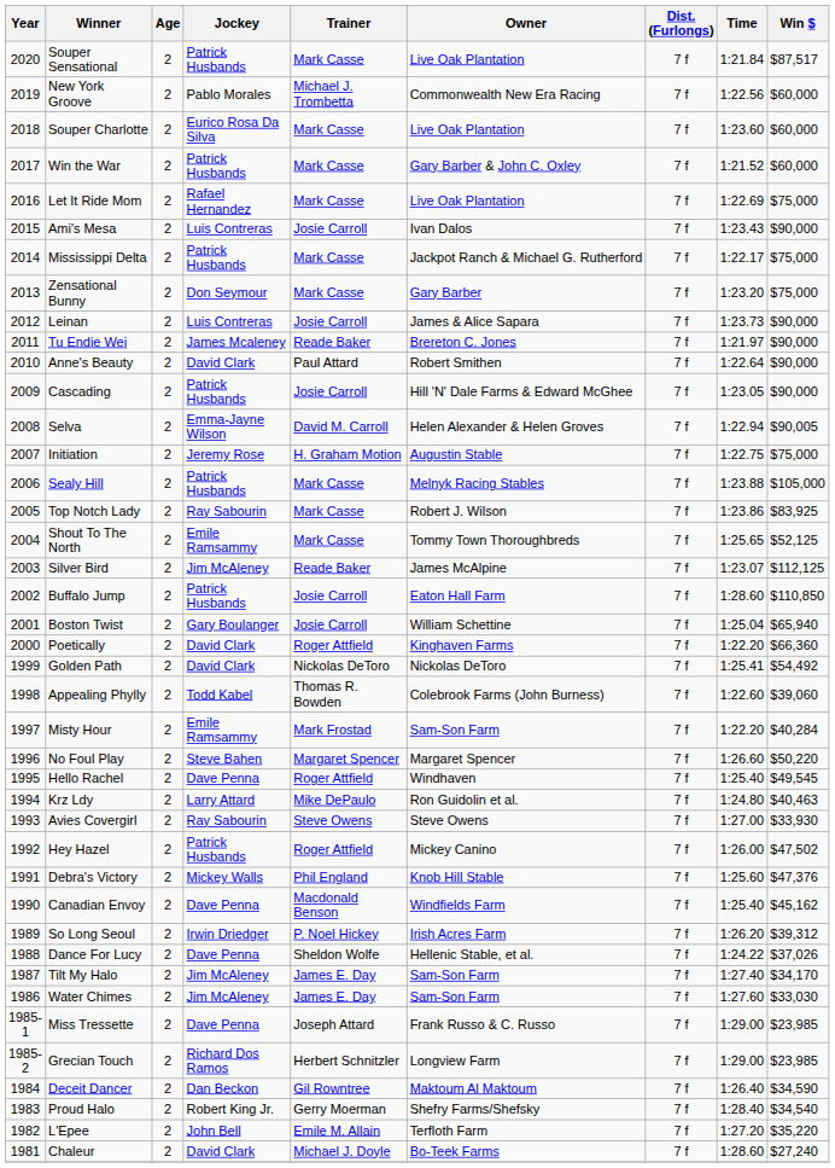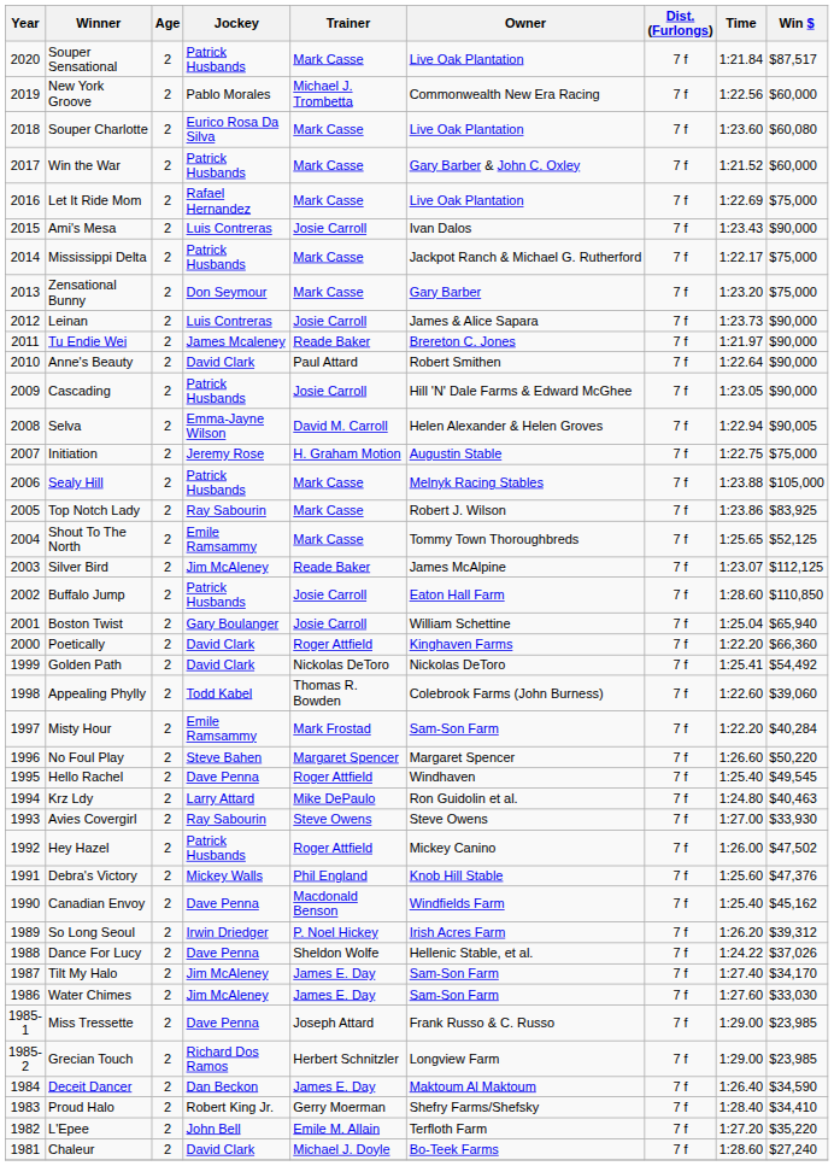 <table class="wikitable sortable" style="font-size:90%">
 <tr>
 <th style="width:30px">Year<br></th>
 <th style="width:110px">Winner<br></th>
 <th style="width:20px">Age<br></th>
 <th style="width:110px">Jockey<br></th>
 <th style="width:120px">Trainer<br></th>
 <th>Owner<br></th>
 <th style="width:25px"><a href='#'>Dist.</a><br> <span>(<a href='#'>Furlongs</a>)</span></th>
 <th style="width:25px">Time<br></th>
 <th style="width:35px">Win <a href='#'>$</a><br></th>
 </tr>
 <tr>
 <td align=center>2020</td>
 <td>Souper Sensational</td>
 <td align=center>2</td>
 <td><a href='#'>Patrick Husbands</a></td>
 <td><a href='#'>Mark Casse</a></td>
 <td><a href='#'>Live Oak Plantation</a></td>
 <td align=center>7 f</td>
 <td>1:21.84</td>
 <td>$87,517</td>
 </tr>
 <tr>
 <td align=center>2019</td>
 <td>New York Groove</td>
 <td align=center>2</td>
 <td>Pablo Morales</td>
 <td><a href='#'>Michael J. Trombetta</a></td>
 <td>Commonwealth New Era Racing</td>
 <td align=center>7 f</td>
 <td>1:22.56</td>
 <td>$60,000</td>
 </tr>
 <tr>
 <td align=center>2018</td>
 <td>Souper Charlotte</td>
 <td align=center>2</td>
 <td><a href='#'>Eurico Rosa Da Silva</a></td>
 <td><a href='#'>Mark Casse</a></td>
 <td><a href='#'>Live Oak Plantation</a></td>
 <td align=center>7 f</td>
 <td>1:23.60</td>
-<td>$60,000</td>
+<td>$60,080</td>
 </tr>
 <tr>
 <td align=center>2017</td>
 <td>Win the War</td>
 <td align=center>2</td>
 <td><a href='#'>Patrick Husbands</a></td>
 <td><a href='#'>Mark Casse</a></td>
 <td><a href='#'>Gary Barber</a> & <a href='#'>John C. Oxley</a></td>
 <td align=center>7 f</td>
 <td>1:21.52</td>
 <td>$60,000</td>
 </tr>
 <tr>
 <td align=center>2016</td>
 <td>Let It Ride Mom</td>
 <td align=center>2</td>
 <td><a href='#'>Rafael Hernandez</a></td>
 <td><a href='#'>Mark Casse</a></td>
 <td><a href='#'>Live Oak Plantation</a></td>
 <td align=center>7 f</td>
 <td>1:22.69</td>
 <td>$75,000</td>
 </tr>
 <tr>
 <td align=center>2015</td>
 <td>Ami's Mesa</td>
 <td align=center>2</td>
 <td><a href='#'>Luis Contreras</a></td>
 <td><a href='#'>Josie Carroll</a></td>
 <td>Ivan Dalos</td>
 <td align=center>7 f</td>
 <td>1:23.43</td>
 <td>$90,000</td>
 </tr>
 <tr>
 <td align=center>2014</td>
 <td>Mississippi Delta</td>
 <td align=center>2</td>
 <td><a href='#'>Patrick Husbands</a></td>
 <td><a href='#'>Mark Casse</a></td>
 <td>Jackpot Ranch & Michael G. Rutherford</td>
 <td align=center>7 f</td>
 <td>1:22.17</td>
 <td>$75,000</td>
 </tr>
 <tr>
 <td align=center>2013</td>
 <td>Zensational Bunny</td>
 <td align=center>2</td>
 <td><a href='#'>Don Seymour</a></td>
 <td><a href='#'>Mark Casse</a></td>
 <td><a href='#'>Gary Barber</a></td>
 <td align=center>7 f</td>
 <td>1:23.20</td>
 <td>$75,000</td>
 </tr>
 <tr>
 <td align=center>2012</td>
 <td>Leinan</td>
 <td align=center>2</td>
 <td><a href='#'>Luis Contreras</a></td>
 <td><a href='#'>Josie Carroll</a></td>
 <td>James & Alice Sapara</td>
 <td align=center>7 f</td>
 <td>1:23.73</td>
 <td>$90,000</td>
 </tr>
 <tr>
 <td align=center>2011</td>
 <td><a href='#'>Tu Endie Wei</a></td>
 <td align=center>2</td>
 <td><a href='#'>James Mcaleney</a></td>
 <td><a href='#'>Reade Baker</a></td>
 <td><a href='#'>Brereton C. Jones</a></td>
 <td align=center>7 f</td>
 <td>1:21.97</td>
 <td>$90,000</td>
 </tr>
 <tr>
 <td align=center>2010</td>
 <td>Anne's Beauty</td>
 <td align=center>2</td>
 <td><a href='#'>David Clark</a></td>
 <td>Paul Attard</td>
 <td>Robert Smithen</td>
 <td align=center>7 f</td>
 <td>1:22.64</td>
 <td>$90,000</td>
 </tr>
 <tr>
 <td align=center>2009</td>
 <td>Cascading</td>
 <td align=center>2</td>
 <td><a href='#'>Patrick Husbands</a></td>
 <td><a href='#'>Josie Carroll</a></td>
 <td>Hill 'N' Dale Farms & Edward McGhee</td>
 <td align=center>7 f</td>
 <td>1:23.05</td>
 <td>$90,000</td>
 </tr>
 <tr>
 <td align=center>2008</td>
 <td>Selva</td>
 <td align=center>2</td>
 <td><a href='#'>Emma-Jayne Wilson</a></td>
 <td><a href='#'>David M. Carroll</a></td>
 <td>Helen Alexander & Helen Groves</td>
 <td align=center>7 f</td>
 <td>1:22.94</td>
 <td>$90,005</td>
 </tr>
 <tr>
 <td align=center>2007</td>
 <td>Initiation</td>
 <td align=center>2</td>
 <td><a href='#'>Jeremy Rose</a></td>
 <td><a href='#'>H. Graham Motion</a></td>
 <td><a href='#'>Augustin Stable</a></td>
 <td align=center>7 f</td>
 <td>1:22.75</td>
 <td>$75,000</td>
 </tr>
 <tr>
 <td align=center>2006</td>
 <td><a href='#'>Sealy Hill</a></td>
 <td align=center>2</td>
 <td><a href='#'>Patrick Husbands</a></td>
 <td><a href='#'>Mark Casse</a></td>
 <td><a href='#'>Melnyk Racing Stables</a></td>
 <td align=center>7 f</td>
 <td>1:23.88</td>
 <td>$105,000</td>
 </tr>
 <tr>
 <td align=center>2005</td>
 <td>Top Notch Lady</td>
 <td align=center>2</td>
 <td><a href='#'>Ray Sabourin</a></td>
 <td><a href='#'>Mark Casse</a></td>
 <td>Robert J. Wilson</td>
 <td align=center>7 f</td>
 <td>1:23.86</td>
 <td>$83,925</td>
 </tr>
 <tr>
 <td align=center>2004</td>
 <td>Shout To The North</td>
 <td align=center>2</td>
 <td><a href='#'>Emile Ramsammy</a></td>
 <td><a href='#'>Mark Casse</a></td>
 <td>Tommy Town Thoroughbreds</td>
 <td align=center>7 f</td>
 <td>1:25.65</td>
 <td>$52,125</td>
 </tr>
 <tr>
 <td align=center>2003</td>
 <td>Silver Bird</td>
 <td align=center>2</td>
 <td><a href='#'>Jim McAleney</a></td>
 <td><a href='#'>Reade Baker</a></td>
 <td>James McAlpine</td>
 <td align=center>7 f</td>
 <td>1:23.07</td>
 <td>$112,125</td>
 </tr>
 <tr>
 <td align=center>2002</td>
 <td>Buffalo Jump</td>
 <td align=center>2</td>
 <td><a href='#'>Patrick Husbands</a></td>
 <td><a href='#'>Josie Carroll</a></td>
 <td><a href='#'>Eaton Hall Farm</a></td>
 <td align=center>7 f</td>
 <td>1:28.60</td>
 <td>$110,850</td>
 </tr>
 <tr>
 <td align=center>2001</td>
 <td>Boston Twist</td>
 <td align=center>2</td>
 <td><a href='#'>Gary Boulanger</a></td>
 <td><a href='#'>Josie Carroll</a></td>
 <td>William Schettine</td>
 <td align=center>7 f</td>
 <td>1:25.04</td>
 <td>$65,940</td>
 </tr>
 <tr>
 <td align=center>2000</td>
 <td>Poetically</td>
 <td align=center>2</td>
 <td><a href='#'>David Clark</a></td>
 <td><a href='#'>Roger Attfield</a></td>
 <td><a href='#'>Kinghaven Farms</a></td>
 <td align=center>7 f</td>
 <td>1:22.20</td>
 <td>$66,360</td>
 </tr>
 <tr>
 <td align=center>1999</td>
 <td>Golden Path</td>
 <td align=center>2</td>
 <td><a href='#'>David Clark</a></td>
 <td>Nickolas DeToro</td>
 <td>Nickolas DeToro</td>
 <td align=center>7 f</td>
 <td>1:25.41</td>
 <td>$54,492</td>
 </tr>
 <tr>
 <td align=center>1998</td>
 <td>Appealing Phylly</td>
 <td align=center>2</td>
 <td><a href='#'>Todd Kabel</a></td>
 <td>Thomas R. Bowden</td>
 <td>Colebrook Farms (John Burness)</td>
 <td align=center>7 f</td>
 <td>1:22.60</td>
 <td>$39,060</td>
 </tr>
 <tr>
 <td align=center>1997</td>
 <td>Misty Hour</td>
 <td align=center>2</td>
 <td><a href='#'>Emile Ramsammy</a></td>
 <td><a href='#'>Mark Frostad</a></td>
 <td><a href='#'>Sam-Son Farm</a></td>
 <td align=center>7 f</td>
 <td>1:22.20</td>
 <td>$40,284</td>
 </tr>
 <tr>
 <td align=center>1996</td>
 <td>No Foul Play</td>
 <td align=center>2</td>
 <td><a href='#'>Steve Bahen</a></td>
 <td><a href='#'>Margaret Spencer</a></td>
 <td>Margaret Spencer</td>
 <td align=center>7 f</td>
 <td>1:26.60</td>
 <td>$50,220</td>
 </tr>
 <tr>
 <td align=center>1995</td>
 <td>Hello Rachel</td>
 <td align=center>2</td>
 <td><a href='#'>Dave Penna</a></td>
 <td><a href='#'>Roger Attfield</a></td>
 <td>Windhaven</td>
 <td align=center>7 f</td>
 <td>1:25.40</td>
 <td>$49,545</td>
 </tr>
 <tr>
 <td align=center>1994</td>
 <td>Krz Ldy</td>
 <td align=center>2</td>
 <td><a href='#'>Larry Attard</a></td>
 <td><a href='#'>Mike DePaulo</a></td>
 <td>Ron Guidolin et al.</td>
 <td align=center>7 f</td>
 <td>1:24.80</td>
 <td>$40,463</td>
 </tr>
 <tr>
 <td align=center>1993</td>
 <td>Avies Covergirl</td>
 <td align=center>2</td>
 <td><a href='#'>Ray Sabourin</a></td>
 <td><a href='#'>Steve Owens</a></td>
 <td>Steve Owens</td>
 <td align=center>7 f</td>
 <td>1:27.00</td>
 <td>$33,930</td>
 </tr>
 <tr>
 <td align=center>1992</td>
 <td>Hey Hazel</td>
 <td align=center>2</td>
 <td><a href='#'>Patrick Husbands</a></td>
 <td><a href='#'>Roger Attfield</a></td>
 <td>Mickey Canino</td>
 <td align=center>7 f</td>
 <td>1:26.00</td>
 <td>$47,502</td>
 </tr>
 <tr>
 <td align=center>1991</td>
 <td>Debra's Victory</td>
 <td align=center>2</td>
 <td><a href='#'>Mickey Walls</a></td>
 <td><a href='#'>Phil England</a></td>
 <td><a href='#'>Knob Hill Stable</a></td>
 <td align=center>7 f</td>
 <td>1:25.60</td>
 <td>$47,376</td>
 </tr>
 <tr>
 <td align=center>1990</td>
 <td>Canadian Envoy</td>
 <td align=center>2</td>
 <td><a href='#'>Dave Penna</a></td>
 <td><a href='#'>Macdonald Benson</a></td>
 <td><a href='#'>Windfields Farm</a></td>
 <td align=center>7 f</td>
 <td>1:25.40</td>
 <td>$45,162</td>
 </tr>
 <tr>
 <td align=center>1989</td>
 <td>So Long Seoul</td>
 <td align=center>2</td>
 <td><a href='#'>Irwin Driedger</a></td>
 <td><a href='#'>P. Noel Hickey</a></td>
 <td><a href='#'>Irish Acres Farm</a></td>
 <td align=center>7 f</td>
 <td>1:26.20</td>
 <td>$39,312</td>
 </tr>
 <tr>
 <td align=center>1988</td>
 <td>Dance For Lucy</td>
 <td align=center>2</td>
 <td><a href='#'>Dave Penna</a></td>
 <td>Sheldon Wolfe</td>
 <td>Hellenic Stable, et al.</td>
 <td align=center>7 f</td>
 <td>1:24.22</td>
 <td>$37,026</td>
 </tr>
 <tr>
 <td align=center>1987</td>
 <td>Tilt My Halo</td>
 <td align=center>2</td>
 <td><a href='#'>Jim McAleney</a></td>
 <td><a href='#'>James E. Day</a></td>
 <td><a href='#'>Sam-Son Farm</a></td>
 <td align=center>7 f</td>
 <td>1:27.40</td>
 <td>$34,170</td>
 </tr>
 <tr>
 <td align=center>1986</td>
 <td>Water Chimes</td>
 <td align=center>2</td>
 <td><a href='#'>Jim McAleney</a></td>
 <td><a href='#'>James E. Day</a></td>
 <td><a href='#'>Sam-Son Farm</a></td>
 <td align=center>7 f</td>
 <td>1:27.60</td>
 <td>$33,030</td>
 </tr>
 <tr>
 <td align=center>1985-1</td>
 <td>Miss Tressette</td>
 <td align=center>2</td>
 <td><a href='#'>Dave Penna</a></td>
 <td>Joseph Attard</td>
 <td>Frank Russo & C. Russo</td>
 <td align=center>7 f</td>
 <td>1:29.00</td>
 <td>$23,985</td>
 </tr>
 <tr>
 <td align=center>1985-2</td>
 <td>Grecian Touch</td>
 <td align=center>2</td>
 <td><a href='#'>Richard Dos Ramos</a></td>
 <td>Herbert Schnitzler</td>
 <td>Longview Farm</td>
 <td align=center>7 f</td>
 <td>1:29.00</td>
 <td>$23,985</td>
 </tr>
 <tr>
 <td align=center>1984</td>
 <td><a href='#'>Deceit Dancer</a></td>
 <td align=center>2</td>
 <td><a href='#'>Dan Beckon</a></td>
-<td><a href='#'>Gil Rowntree</a></td>
+<td><a href='#'>James E. Day</a></td>
 <td><a href='#'>Maktoum Al Maktoum</a></td>
 <td align=center>7 f</td>
 <td>1:26.40</td>
 <td>$34,590</td>
 </tr>
 <tr>
 <td align=center>1983</td>
 <td>Proud Halo</td>
 <td align=center>2</td>
 <td>Robert King Jr.</td>
 <td>Gerry Moerman</td>
 <td>Shefry Farms/Shefsky</td>
 <td align=center>7 f</td>
 <td>1:28.40</td>
-<td>$34,540</td>
+<td>$34,410</td>
 </tr>
 <tr>
 <td align=center>1982</td>
 <td>L'Epee</td>
 <td align=center>2</td>
 <td><a href='#'>John Bell</a></td>
 <td><a href='#'>Emile M. Allain</a></td>
 <td>Terfloth Farm</td>
 <td align=center>7 f</td>
 <td>1:27.20</td>
 <td>$35,220</td>
 </tr>
 <tr>
 <td align=center>1981</td>
 <td>Chaleur</td>
 <td align=center>2</td>
 <td><a href='#'>David Clark</a></td>
 <td><a href='#'>Michael J. Doyle</a></td>
 <td><a href='#'>Bo-Teek Farms</a></td>
 <td align=center>7 f</td>
 <td>1:28.60</td>
 <td>$27,240</td>
 </tr>
 <tr>
 </tr>
 </table>
